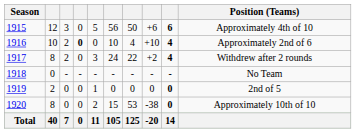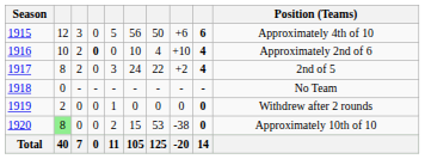 <table class="wikitable" style="text-align:center;">
 <tr>
 <th width=60>Season</th>
 <th width="15"></th>
 <th width="15"></th>
 <th width="15"></th>
 <th width="20"></th>
 <th width="20"></th>
 <th width="20"></th>
 <th width="20"></th>
 <th width="20"></th>
 <th width=275>Position (Teams)</th>
 </tr>
 <tr>
 <td style="text-align:left;"><a href='#'>1915</a></td>
 <td>12</td>
 <td>3</td>
 <td>0</td>
 <td>5</td>
 <td>56</td>
 <td>50</td>
 <td>+6</td>
 <td><strong>6</strong></td>
 <td>Approximately 4th of 10</td>
 </tr>
 <tr>
 <td style="text-align:left;"><a href='#'>1916</a></td>
 <td>10</td>
 <td>2</td>
 <td><strong>0</strong></td>
 <td>0</td>
 <td>10</td>
 <td>4</td>
 <td>+10</td>
 <td><strong>4</strong></td>
 <td>Approximately 2nd of 6</td>
 </tr>
 <tr>
 <td style="text-align:left;"><a href='#'>1917</a></td>
 <td>8</td>
 <td>2</td>
 <td>0</td>
 <td>3</td>
 <td>24</td>
 <td>22</td>
 <td>+2</td>
 <td><strong>4</strong></td>
-<td>Withdrew after 2 rounds</td>
+<td>2nd of 5</td>
 </tr>
 <tr>
 <td style="text-align:left;"><a href='#'>1918</a></td>
 <td>0</td>
 <td>-</td>
 <td>-</td>
 <td>-</td>
 <td>-</td>
 <td>-</td>
 <td>-</td>
 <td><strong>-</strong></td>
 <td>No Team</td>
 </tr>
 <tr>
 <td style="text-align:left;"><a href='#'>1919</a></td>
 <td>2</td>
 <td>0</td>
 <td>0</td>
 <td>1</td>
 <td>0</td>
 <td>0</td>
 <td>0</td>
 <td><strong>0</strong></td>
-<td>2nd of 5</td>
+<td>Withdrew after 2 rounds</td>
 </tr>
 <tr>
 <td style="text-align:left;"><a href='#'>1920</a></td>
-<td>8</td>
+<td style="background: lightgreen;">8</td>
 <td>0</td>
 <td>0</td>
 <td>2</td>
 <td>15</td>
 <td>53</td>
 <td>-38</td>
 <td><strong>0</strong></td>
 <td>Approximately 10th of 10</td>
 </tr>
 <tr style="background: #ccffcc;">
 <th style="text-align:centre;" 19colspan=2>Total</th>
 <th>40</th>
 <th>7</th>
 <th>0</th>
 <th>11</th>
 <th>105</th>
 <th>125</th>
 <th>-20</th>
 <th>14</th>
 <th></th>
 </tr>
 </table>
